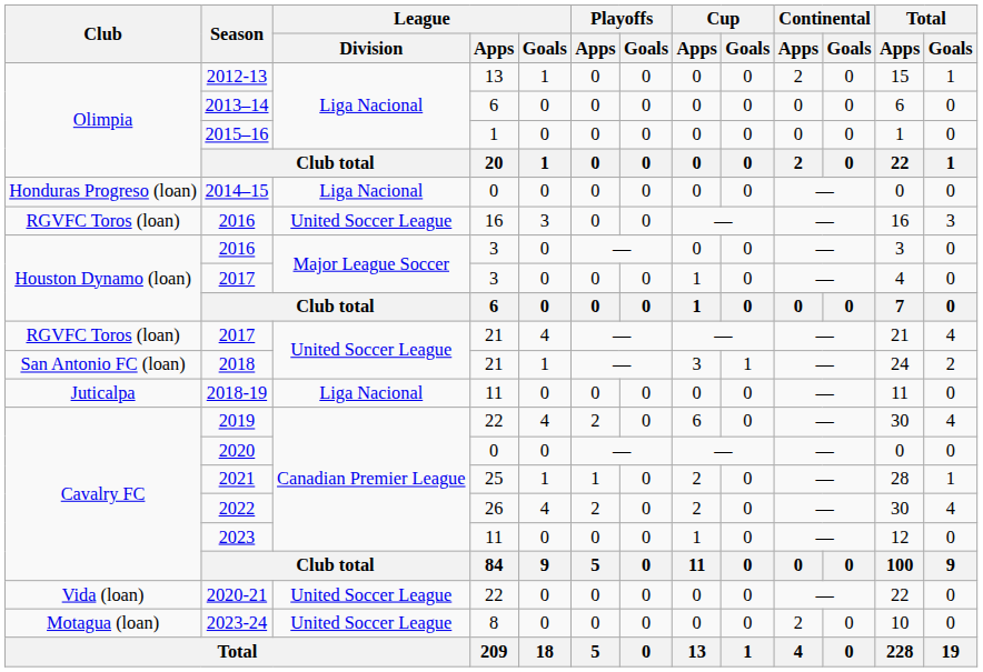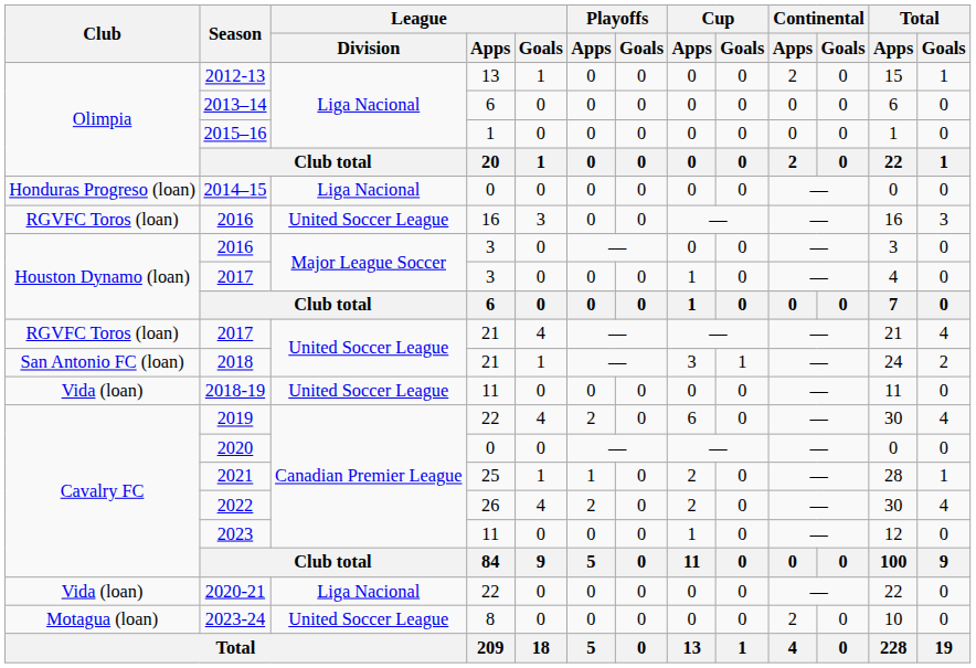 <table class="wikitable"  Style="text-align: center">
 <tr>
 <th rowspan="2">Club</th>
 <th rowspan="2">Season</th>
 <th colspan="3">League</th>
 <th colspan="2">Playoffs</th>
 <th colspan="2">Cup</th>
 <th colspan="2">Continental</th>
 <th colspan="2">Total</th>
 </tr>
 <tr>
 <th>Division</th>
 <th>Apps</th>
 <th>Goals</th>
 <th>Apps</th>
 <th>Goals</th>
 <th>Apps</th>
 <th>Goals</th>
 <th>Apps</th>
 <th>Goals</th>
 <th>Apps</th>
 <th>Goals</th>
 </tr>
 <tr>
 <td rowspan="4"><a href='#'>Olimpia</a></td>
 <td><a href='#'>2012-13</a></td>
 <td rowspan="3"><a href='#'>Liga Nacional</a></td>
 <td>13</td>
 <td>1</td>
 <td>0</td>
 <td>0</td>
 <td>0</td>
 <td>0</td>
 <td>2</td>
 <td>0</td>
 <td>15</td>
 <td>1</td>
 </tr>
 <tr>
 <td><a href='#'>2013–14</a></td>
 <td>6</td>
 <td>0</td>
 <td>0</td>
 <td>0</td>
 <td>0</td>
 <td>0</td>
 <td>0</td>
 <td>0</td>
 <td>6</td>
 <td>0</td>
 </tr>
 <tr>
 <td><a href='#'>2015–16</a></td>
 <td>1</td>
 <td>0</td>
 <td>0</td>
 <td>0</td>
 <td>0</td>
 <td>0</td>
 <td>0</td>
 <td>0</td>
 <td>1</td>
 <td>0</td>
 </tr>
 <tr>
 <th colspan="2">Club total</th>
 <th>20</th>
 <th>1</th>
 <th>0</th>
 <th>0</th>
 <th>0</th>
 <th>0</th>
 <th>2</th>
 <th>0</th>
 <th>22</th>
 <th>1</th>
 </tr>
 <tr>
 <td><a href='#'>Honduras Progreso</a> (loan)</td>
 <td><a href='#'>2014–15</a></td>
 <td><a href='#'>Liga Nacional</a></td>
 <td>0</td>
 <td>0</td>
 <td>0</td>
 <td>0</td>
 <td>0</td>
 <td>0</td>
 <td colspan="2">—</td>
 <td>0</td>
 <td>0</td>
 </tr>
 <tr>
 <td><a href='#'>RGVFC Toros</a> (loan)</td>
 <td><a href='#'>2016</a></td>
 <td><a href='#'>United Soccer League</a></td>
 <td>16</td>
 <td>3</td>
 <td>0</td>
 <td>0</td>
 <td colspan="2">—</td>
 <td colspan="2">—</td>
 <td>16</td>
 <td>3</td>
 </tr>
 <tr>
 <td rowspan="3"><a href='#'>Houston Dynamo</a> (loan)</td>
 <td><a href='#'>2016</a></td>
 <td rowspan="2"><a href='#'>Major League Soccer</a></td>
 <td>3</td>
 <td>0</td>
 <td colspan="2">—</td>
 <td>0</td>
 <td>0</td>
 <td colspan="2">—</td>
 <td>3</td>
 <td>0</td>
 </tr>
 <tr>
 <td><a href='#'>2017</a></td>
 <td>3</td>
 <td>0</td>
 <td>0</td>
 <td>0</td>
 <td>1</td>
 <td>0</td>
 <td colspan="2">—</td>
 <td>4</td>
 <td>0</td>
 </tr>
 <tr>
 <th colspan="2">Club total</th>
 <th>6</th>
 <th>0</th>
 <th>0</th>
 <th>0</th>
 <th>1</th>
 <th>0</th>
 <th>0</th>
 <th>0</th>
 <th>7</th>
 <th>0</th>
 </tr>
 <tr>
 <td><a href='#'>RGVFC Toros</a> (loan)</td>
 <td><a href='#'>2017</a></td>
 <td rowspan="2"><a href='#'>United Soccer League</a></td>
 <td>21</td>
 <td>4</td>
 <td colspan="2">—</td>
 <td colspan="2">—</td>
 <td colspan="2">—</td>
 <td>21</td>
 <td>4</td>
 </tr>
 <tr>
 <td><a href='#'>San Antonio FC</a> (loan)</td>
 <td><a href='#'>2018</a></td>
 <td>21</td>
 <td>1</td>
 <td colspan="2">—</td>
 <td>3</td>
 <td>1</td>
 <td colspan="2">—</td>
 <td>24</td>
 <td>2</td>
 </tr>
 <tr>
-<td><a href='#'>Juticalpa</a></td>
+<td><a href='#'>Vida</a> (loan)</td>
 <td><a href='#'>2018-19</a></td>
-<td><a href='#'>Liga Nacional</a></td>
+<td><a href='#'>United Soccer League</a></td>
 <td>11</td>
 <td>0</td>
 <td>0</td>
 <td>0</td>
 <td>0</td>
 <td>0</td>
 <td colspan="2">—</td>
 <td>11</td>
 <td>0</td>
 </tr>
 <tr>
 <td rowspan="6"><a href='#'>Cavalry FC</a></td>
 <td><a href='#'>2019</a></td>
 <td rowspan="5"><a href='#'>Canadian Premier League</a></td>
 <td>22</td>
 <td>4</td>
 <td>2</td>
 <td>0</td>
 <td>6</td>
 <td>0</td>
 <td colspan="2">—</td>
 <td>30</td>
 <td>4</td>
 </tr>
 <tr>
 <td><a href='#'>2020</a></td>
 <td>0</td>
 <td>0</td>
 <td colspan="2">—</td>
 <td colspan="2">—</td>
 <td colspan="2">—</td>
 <td>0</td>
 <td>0</td>
 </tr>
 <tr>
 <td><a href='#'>2021</a></td>
 <td>25</td>
 <td>1</td>
 <td>1</td>
 <td>0</td>
 <td>2</td>
 <td>0</td>
 <td colspan="2">—</td>
 <td>28</td>
 <td>1</td>
 </tr>
 <tr>
 <td><a href='#'>2022</a></td>
 <td>26</td>
 <td>4</td>
 <td>2</td>
 <td>0</td>
 <td>2</td>
 <td>0</td>
 <td colspan="2">—</td>
 <td>30</td>
 <td>4</td>
 </tr>
 <tr>
 <td><a href='#'>2023</a></td>
 <td>11</td>
 <td>0</td>
 <td>0</td>
 <td>0</td>
 <td>1</td>
 <td>0</td>
 <td colspan="2">—</td>
 <td>12</td>
 <td>0</td>
 </tr>
 <tr>
 <th colspan="2">Club total</th>
 <th>84</th>
 <th>9</th>
 <th>5</th>
 <th>0</th>
 <th>11</th>
 <th>0</th>
 <th>0</th>
 <th>0</th>
 <th>100</th>
 <th>9</th>
 </tr>
 <tr>
 <td><a href='#'>Vida</a> (loan)</td>
 <td><a href='#'>2020-21</a></td>
-<td><a href='#'>United Soccer League</a></td>
+<td><a href='#'>Liga Nacional</a></td>
 <td>22</td>
 <td>0</td>
 <td>0</td>
 <td>0</td>
 <td>0</td>
 <td>0</td>
 <td colspan="2">—</td>
 <td>22</td>
 <td>0</td>
 </tr>
 <tr>
 <td><a href='#'>Motagua</a> (loan)</td>
 <td><a href='#'>2023-24</a></td>
 <td><a href='#'>United Soccer League</a></td>
 <td>8</td>
 <td>0</td>
 <td>0</td>
 <td>0</td>
 <td>0</td>
 <td>0</td>
 <td>2</td>
 <td>0</td>
 <td>10</td>
 <td>0</td>
 </tr>
 <tr>
 <th colspan="3">Total</th>
 <th>209</th>
 <th>18</th>
 <th>5</th>
 <th>0</th>
 <th>13</th>
 <th>1</th>
 <th>4</th>
 <th>0</th>
 <th>228</th>
 <th>19</th>
 </tr>
 </table>
